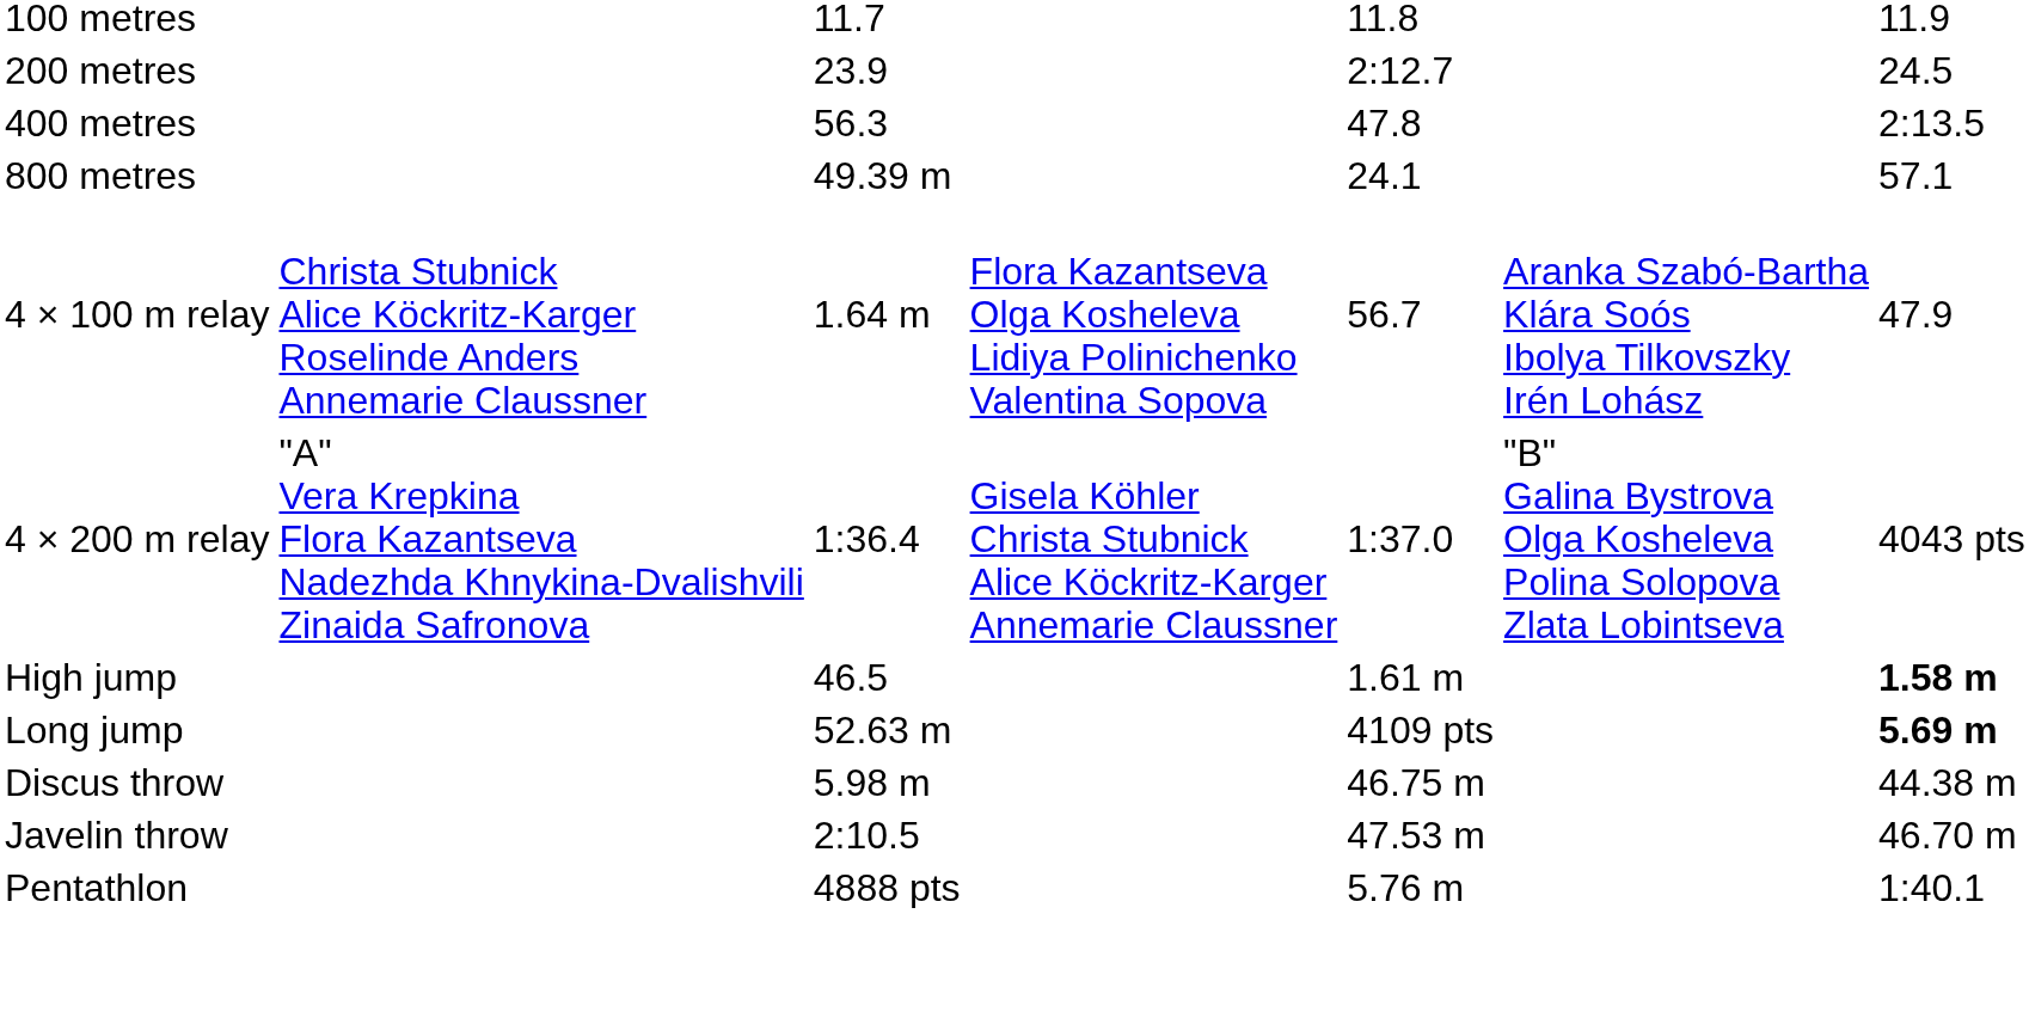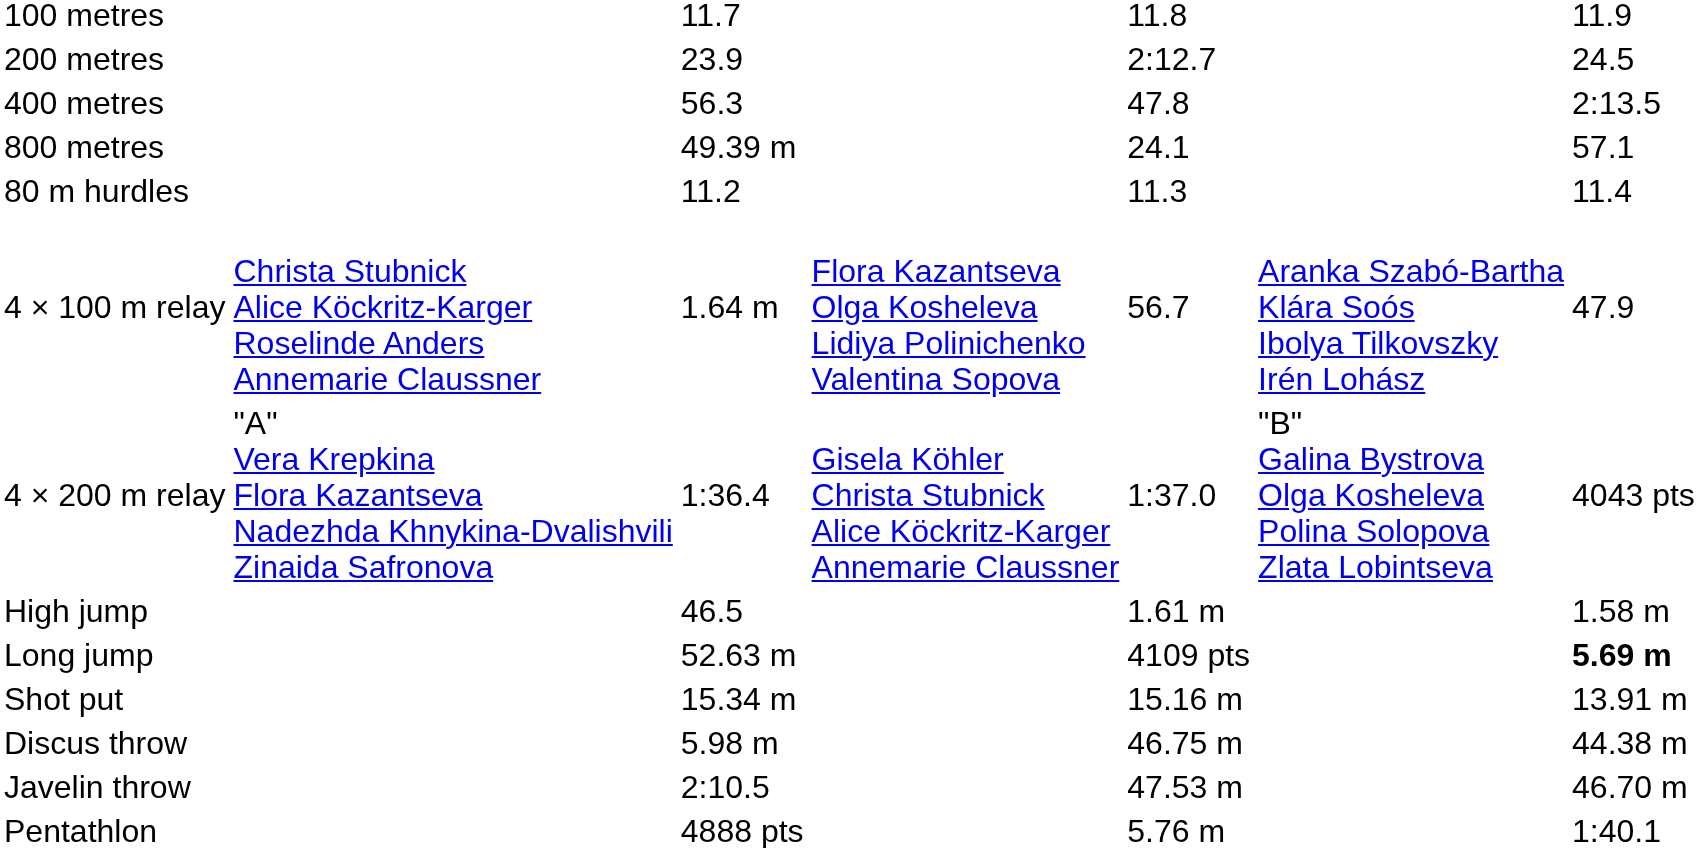 <table>
 <tr>
 <td>100 metres</td>
 <td></td>
 <td>11.7</td>
 <td></td>
 <td>11.8</td>
 <td></td>
 <td>11.9</td>
 </tr>
 <tr>
 <td>200 metres</td>
 <td></td>
 <td>23.9</td>
 <td></td>
 <td>2:12.7</td>
 <td></td>
 <td>24.5</td>
 </tr>
 <tr>
 <td>400 metres</td>
 <td></td>
 <td>56.3</td>
 <td></td>
 <td>47.8</td>
 <td></td>
 <td>2:13.5</td>
 </tr>
 <tr>
 <td>800 metres</td>
 <td></td>
 <td>49.39 m</td>
 <td></td>
 <td>24.1</td>
 <td></td>
 <td>57.1</td>
 </tr>
 <tr>
+<td>80 m hurdles</td>
+<td></td>
+<td>11.2</td>
+<td></td>
+<td>11.3</td>
+<td></td>
+<td>11.4</td>
+</tr>
+<tr>
 <td>4 × 100 m relay</td>
 <td><br><a href='#'>Christa Stubnick</a><br><a href='#'>Alice Köckritz-Karger</a><br><a href='#'>Roselinde Anders</a><br><a href='#'>Annemarie Claussner</a></td>
 <td>1.64 m</td>
 <td><br><a href='#'>Flora Kazantseva</a><br><a href='#'>Olga Kosheleva</a><br><a href='#'>Lidiya Polinichenko</a><br><a href='#'>Valentina Sopova</a></td>
 <td>56.7</td>
 <td><br><a href='#'>Aranka Szabó-Bartha</a><br><a href='#'>Klára Soós</a><br><a href='#'>Ibolya Tilkovszky</a><br><a href='#'>Irén Lohász</a></td>
 <td>47.9</td>
 </tr>
 <tr>
 <td>4 × 200 m relay</td>
 <td> "A"<br><a href='#'>Vera Krepkina</a><br><a href='#'>Flora Kazantseva</a><br><a href='#'>Nadezhda Khnykina-Dvalishvili</a><br><a href='#'>Zinaida Safronova</a></td>
 <td>1:36.4</td>
 <td><br><a href='#'>Gisela Köhler</a><br><a href='#'>Christa Stubnick</a><br><a href='#'>Alice Köckritz-Karger</a><br><a href='#'>Annemarie Claussner</a></td>
 <td>1:37.0</td>
 <td> "B"<br><a href='#'>Galina Bystrova</a><br><a href='#'>Olga Kosheleva</a><br><a href='#'>Polina Solopova</a><br><a href='#'>Zlata Lobintseva</a></td>
 <td>4043 pts</td>
 </tr>
 <tr>
 <td>High jump</td>
 <td></td>
 <td>46.5</td>
 <td></td>
 <td>1.61 m</td>
 <td></td>
-<td><strong>1.58 m</strong></td>
+<td>1.58 m</td>
 </tr>
 <tr>
 <td>Long jump</td>
 <td></td>
 <td>52.63 m</td>
 <td></td>
 <td>4109 pts</td>
 <td></td>
 <td><strong>5.69 m</strong></td>
+</tr>
+<tr>
+<td>Shot put</td>
+<td></td>
+<td>15.34 m</td>
+<td></td>
+<td>15.16 m</td>
+<td></td>
+<td>13.91 m</td>
 </tr>
 <tr>
 <td>Discus throw</td>
 <td></td>
 <td>5.98 m</td>
 <td></td>
 <td>46.75 m</td>
 <td></td>
 <td>44.38 m</td>
 </tr>
 <tr>
 <td>Javelin throw</td>
 <td></td>
 <td>2:10.5</td>
 <td></td>
 <td>47.53 m</td>
 <td></td>
 <td>46.70 m</td>
 </tr>
 <tr>
 <td>Pentathlon</td>
 <td></td>
 <td>4888 pts</td>
 <td></td>
 <td>5.76 m</td>
 <td></td>
 <td>1:40.1</td>
 </tr>
 </table>
